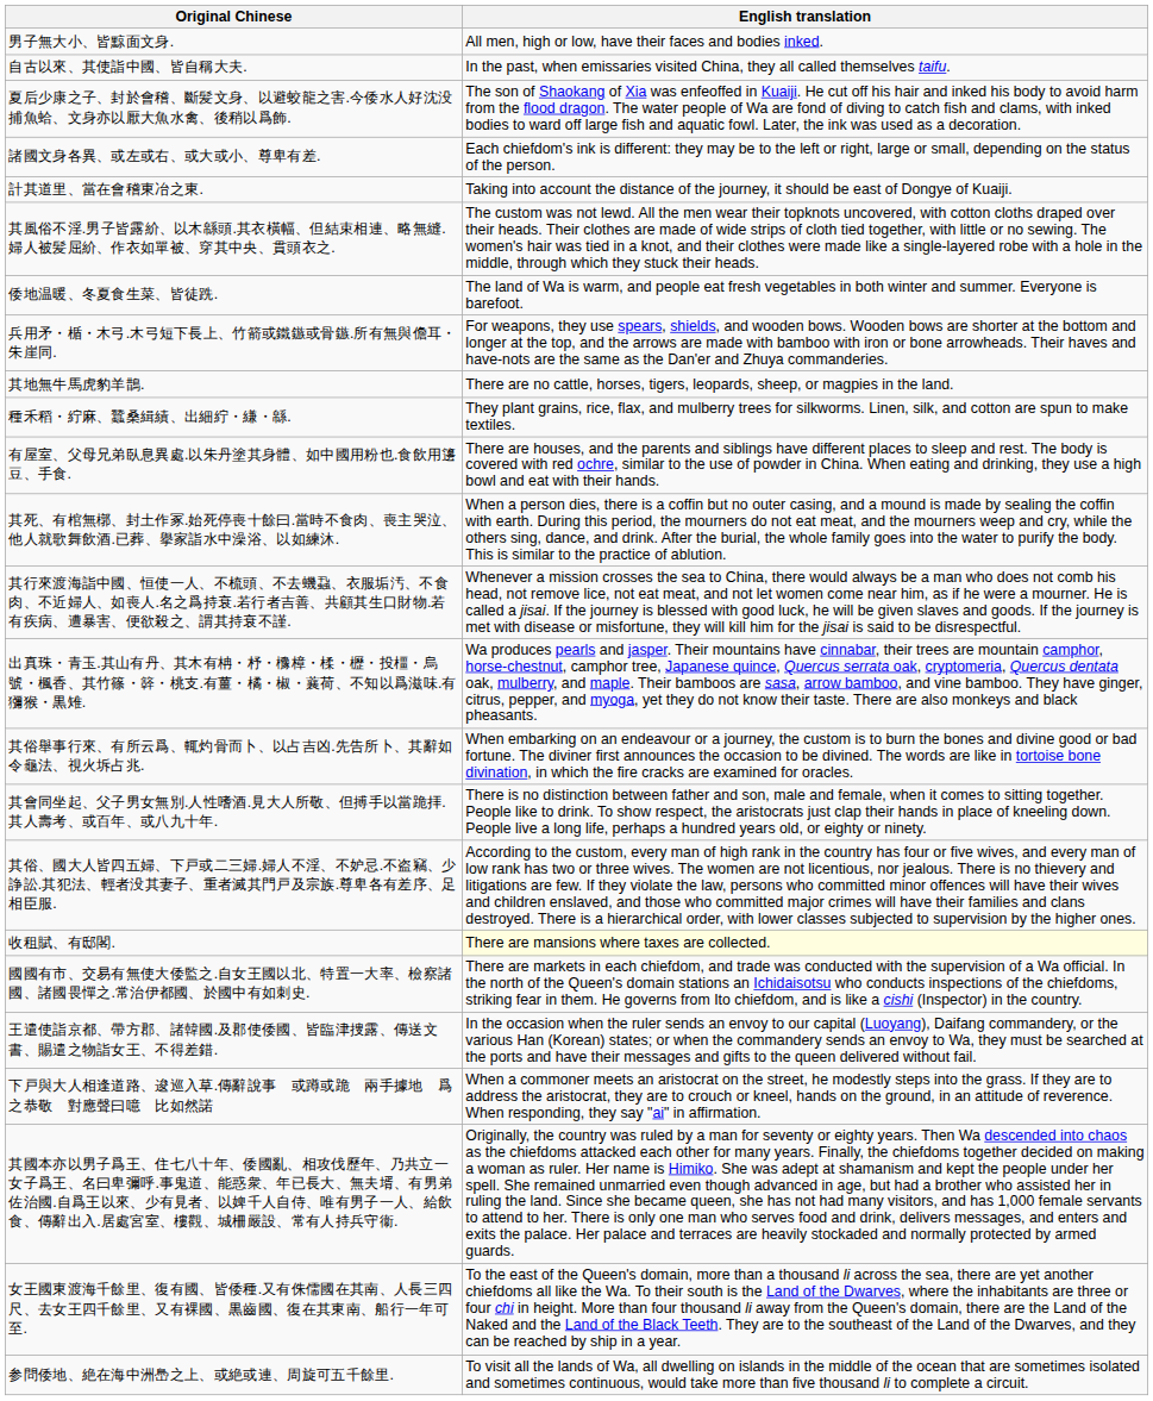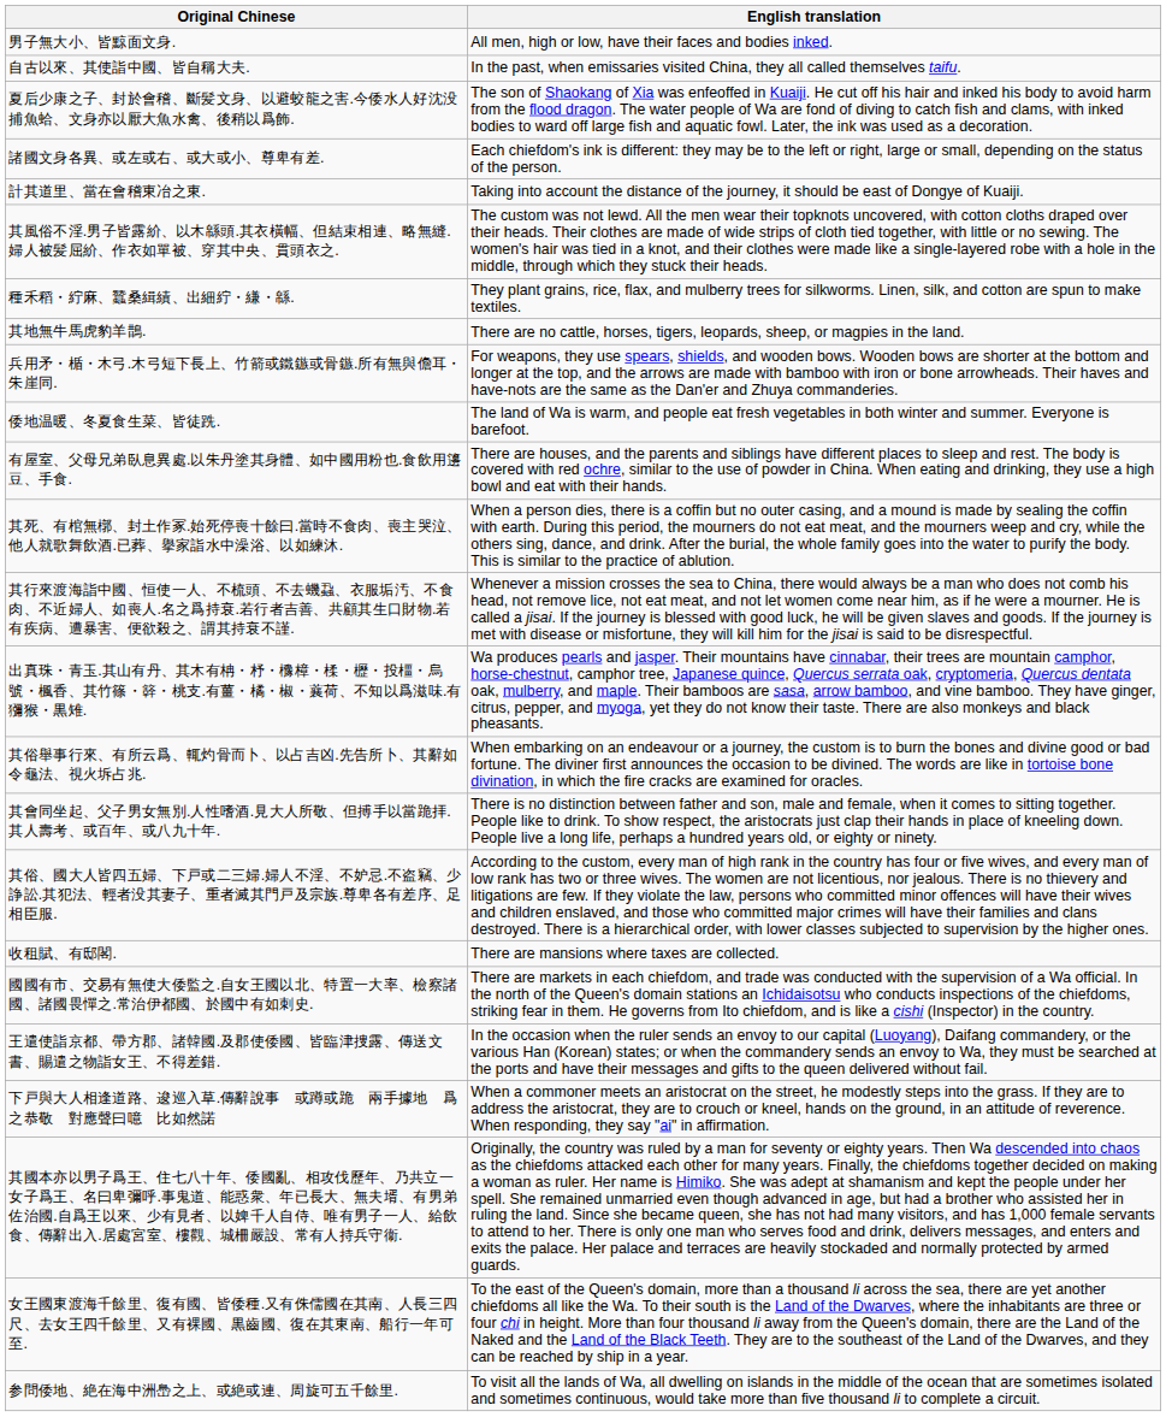 <table class="wikitable">
 <tr>
 <th style="width:40%">Original Chinese</th>
 <th style="width:60%">English translation</th>
 </tr>
 <tr>
 <td>男子無大小、皆黥面文身.</td>
 <td>All men, high or low, have their faces and bodies <a href='#'>inked</a>.</td>
 </tr>
 <tr>
 <td>自古以來、其使詣中國、皆自稱大夫.</td>
 <td>In the past, when emissaries visited China, they all called themselves <em><a href='#'>taifu</a></em>.</td>
 </tr>
 <tr>
 <td>夏后少康之子、封於會稽、斷髪文身、以避蛟龍之害.今倭水人好沈没捕魚蛤、文身亦以厭大魚水禽、後稍以爲飾.</td>
 <td>The son of <a href='#'>Shaokang</a> of <a href='#'>Xia</a> was enfeoffed in <a href='#'>Kuaiji</a>. He cut off his hair and inked his body to avoid harm from the <a href='#'>flood dragon</a>. The water people of Wa are fond of diving to catch fish and clams, with inked bodies to ward off large fish and aquatic fowl. Later, the ink was used as a decoration.</td>
 </tr>
 <tr>
 <td>諸國文身各異、或左或右、或大或小、尊卑有差.</td>
 <td>Each chiefdom's ink is different: they may be to the left or right, large or small, depending on the status of the person.</td>
 </tr>
 <tr>
 <td>計其道里、當在會稽東冶之東.</td>
 <td>Taking into account the distance of the journey, it should be east of Dongye of Kuaiji.</td>
 </tr>
 <tr>
 <td>其風俗不淫.男子皆露紒、以木緜頭.其衣橫幅、但結束相連、略無縫.婦人被髪屈紒、作衣如單被、穿其中央、貫頭衣之.</td>
 <td>The custom was not lewd. All the men wear their topknots uncovered, with cotton cloths draped over their heads. Their clothes are made of wide strips of cloth tied together, with little or no sewing. The women's hair was tied in a knot, and their clothes were made like a single-layered robe with a hole in the middle, through which they stuck their heads.</td>
 </tr>
 <tr>
-<td>倭地温暖、冬夏食生菜、皆徒跣.</td>
-<td>The land of Wa is warm, and people eat fresh vegetables in both winter and summer. Everyone is barefoot.</td>
+<td>種禾稻・紵麻、蠶桑緝績、出細紵・縑・緜.</td>
+<td>They plant grains, rice, flax, and mulberry trees for silkworms. Linen, silk, and cotton are spun to make textiles.</td>
+</tr>
+<tr>
+<td>其地無牛馬虎豹羊鵲.</td>
+<td>There are no cattle, horses, tigers, leopards, sheep, or magpies in the land.</td>
 </tr>
 <tr>
 <td>兵用矛・楯・木弓.木弓短下長上、竹箭或鐵鏃或骨鏃.所有無與儋耳・朱崖同.</td>
 <td>For weapons, they use <a href='#'>spears</a>, <a href='#'>shields</a>, and wooden bows. Wooden bows are shorter at the bottom and longer at the top, and the arrows are made with bamboo with iron or bone arrowheads. Their haves and have-nots are the same as the Dan'er and Zhuya commanderies.</td>
 </tr>
 <tr>
-<td>其地無牛馬虎豹羊鵲.</td>
-<td>There are no cattle, horses, tigers, leopards, sheep, or magpies in the land.</td>
-</tr>
-<tr>
-<td>種禾稻・紵麻、蠶桑緝績、出細紵・縑・緜.</td>
-<td>They plant grains, rice, flax, and mulberry trees for silkworms. Linen, silk, and cotton are spun to make textiles.</td>
+<td>倭地温暖、冬夏食生菜、皆徒跣.</td>
+<td>The land of Wa is warm, and people eat fresh vegetables in both winter and summer. Everyone is barefoot.</td>
 </tr>
 <tr>
 <td>有屋室、父母兄弟臥息異處.以朱丹塗其身體、如中國用粉也.食飲用籩豆、手食.</td>
 <td>There are houses, and the parents and siblings have different places to sleep and rest. The body is covered with red <a href='#'>ochre</a>, similar to the use of powder in China. When eating and drinking, they use a high bowl and eat with their hands.</td>
 </tr>
 <tr>
 <td>其死、有棺無槨、封土作冢.始死停喪十餘曰.當時不食肉、喪主哭泣、他人就歌舞飲酒.已葬、擧家詣水中澡浴、以如練沐.</td>
 <td>When a person dies, there is a coffin but no outer casing, and a mound is made by sealing the coffin with earth. During this period, the mourners do not eat meat, and the mourners weep and cry, while the others sing, dance, and drink. After the burial, the whole family goes into the water to purify the body. This is similar to the practice of ablution.</td>
 </tr>
 <tr>
 <td>其行來渡海詣中國、恒使一人、不梳頭、不去蟣蝨、衣服垢汚、不食肉、不近婦人、如喪人.名之爲持衰.若行者吉善、共顧其生口財物.若有疾病、遭暴害、便欲殺之、謂其持衰不謹.</td>
 <td>Whenever a mission crosses the sea to China, there would always be a man who does not comb his head, not remove lice, not eat meat, and not let women come near him, as if he were a mourner. He is called a <em>jisai</em>. If the journey is blessed with good luck, he will be given slaves and goods. If the journey is met with disease or misfortune, they will kill him for the <em>jisai</em> is said to be disrespectful.</td>
 </tr>
 <tr>
 <td>出真珠・青玉.其山有丹、其木有柟・杼・櫲樟・楺・櫪・投橿・烏號・楓香、其竹篠・簳・桃支.有薑・橘・椒・蘘荷、不知以爲滋味.有獼猴・黒雉.</td>
 <td>Wa produces <a href='#'>pearls</a> and <a href='#'>jasper</a>. Their mountains have <a href='#'>cinnabar</a>, their trees are mountain <a href='#'>camphor</a>, <a href='#'>horse-chestnut</a>, camphor tree, <a href='#'>Japanese quince</a>, <a href='#'><em>Quercus serrata</em> oak</a>, <a href='#'>cryptomeria</a>, <em><a href='#'>Quercus dentata</a></em> oak, <a href='#'>mulberry</a>, and <a href='#'>maple</a>. Their bamboos are <em><a href='#'>sasa</a></em>, <a href='#'>arrow bamboo</a>, and vine bamboo. They have ginger, citrus, pepper, and <a href='#'>myoga</a>, yet they do not know their taste. There are also monkeys and black pheasants.</td>
 </tr>
 <tr>
 <td>其俗舉事行來、有所云爲、輒灼骨而卜、以占吉凶.先告所卜、其辭如令龜法、視火坼占兆.</td>
 <td>When embarking on an endeavour or a journey, the custom is to burn the bones and divine good or bad fortune. The diviner first announces the occasion to be divined. The words are like in <a href='#'>tortoise bone divination</a>, in which the fire cracks are examined for oracles.</td>
 </tr>
 <tr>
 <td>其會同坐起、父子男女無別.人性嗜酒.見大人所敬、但搏手以當跪拝.其人壽考、或百年、或八九十年.</td>
 <td>There is no distinction between father and son, male and female, when it comes to sitting together. People like to drink. To show respect, the aristocrats just clap their hands in place of kneeling down. People live a long life, perhaps a hundred years old, or eighty or ninety.</td>
 </tr>
 <tr>
 <td>其俗、國大人皆四五婦、下戸或二三婦.婦人不淫、不妒忌.不盗竊、少諍訟.其犯法、輕者没其妻子、重者滅其門戸及宗族.尊卑各有差序、足相臣服.</td>
 <td>According to the custom, every man of high rank in the country has four or five wives, and every man of low rank has two or three wives. The women are not licentious, nor jealous. There is no thievery and litigations are few. If they violate the law, persons who committed minor offences will have their wives and children enslaved, and those who committed major crimes will have their families and clans destroyed. There is a hierarchical order, with lower classes subjected to supervision by the higher ones.</td>
 </tr>
 <tr>
 <td>收租賦、有邸閣.</td>
-<td style="background: lightyellow;">There are mansions where taxes are collected.</td>
+<td>There are mansions where taxes are collected.</td>
 </tr>
 <tr>
 <td>國國有市、交易有無使大倭監之.自女王國以北、特置一大率、檢察諸國、諸國畏憚之.常治伊都國、於國中有如刺史.</td>
 <td>There are markets in each chiefdom, and trade was conducted with the supervision of a Wa official. In the north of the Queen's domain stations an <a href='#'>Ichidaisotsu</a> who conducts inspections of the chiefdoms, striking fear in them. He governs from Ito chiefdom, and is like a <em><a href='#'>cishi</a></em> (Inspector) in the country.</td>
 </tr>
 <tr>
 <td>王遣使詣京都、帶方郡、諸韓國.及郡使倭國、皆臨津捜露、傳送文書、賜遣之物詣女王、不得差錯.</td>
 <td>In the occasion when the ruler sends an envoy to our capital (<a href='#'>Luoyang</a>), Daifang commandery, or the various Han (Korean) states; or when the commandery sends an envoy to Wa, they must be searched at the ports and have their messages and gifts to the queen delivered without fail.</td>
 </tr>
 <tr>
 <td>下戸與大人相逢道路、逡巡入草.傳辭說事　或蹲或跪　兩手據地　爲之恭敬　對應聲曰噫　比如然諾</td>
 <td>When a commoner meets an aristocrat on the street, he modestly steps into the grass. If they are to address the aristocrat, they are to crouch or kneel, hands on the ground, in an attitude of reverence. When responding, they say "<a href='#'>ai</a>" in affirmation.</td>
 </tr>
 <tr>
 <td>其國本亦以男子爲王、住七八十年、倭國亂、相攻伐歷年、乃共立一女子爲王、名曰卑彌呼.事鬼道、能惑衆、年已長大、無夫壻、有男弟佐治國.自爲王以來、少有見者、以婢千人自侍、唯有男子一人、給飲食、傳辭出入.居處宮室、樓觀、城柵嚴設、常有人持兵守衞.</td>
 <td>Originally, the country was ruled by a man for seventy or eighty years. Then Wa <a href='#'>descended into chaos</a> as the chiefdoms attacked each other for many years. Finally, the chiefdoms together decided on making a woman as ruler. Her name is <a href='#'>Himiko</a>. She was adept at shamanism and kept the people under her spell. She remained unmarried even though advanced in age, but had a brother who assisted her in ruling the land. Since she became queen, she has not had many visitors, and has 1,000 female servants to attend to her. There is only one man who serves food and drink, delivers messages, and enters and exits the palace. Her palace and terraces are heavily stockaded and normally protected by armed guards.</td>
 </tr>
 <tr>
 <td>女王國東渡海千餘里、復有國、皆倭種.又有侏儒國在其南、人長三四尺、去女王四千餘里、又有裸國、黒齒國、復在其東南、船行一年可至.</td>
 <td>To the east of the Queen's domain, more than a thousand <em>li</em> across the sea, there are yet another chiefdoms all like the Wa. To their south is the <a href='#'>Land of the Dwarves</a>, where the inhabitants are three or four <em><a href='#'>chi</a></em> in height. More than four thousand <em>li</em> away from the Queen's domain, there are the Land of the Naked and the <a href='#'>Land of the Black Teeth</a>. They are to the southeast of the Land of the Dwarves, and they can be reached by ship in a year.　</td>
 </tr>
 <tr>
 <td>参問倭地、絶在海中洲㠀之上、或絶或連、周旋可五千餘里.</td>
 <td>To visit all the lands of Wa, all dwelling on islands in the middle of the ocean that are sometimes isolated and sometimes continuous, would take more than five thousand <em>li</em> to complete a circuit.</td>
 </tr>
 </table>
